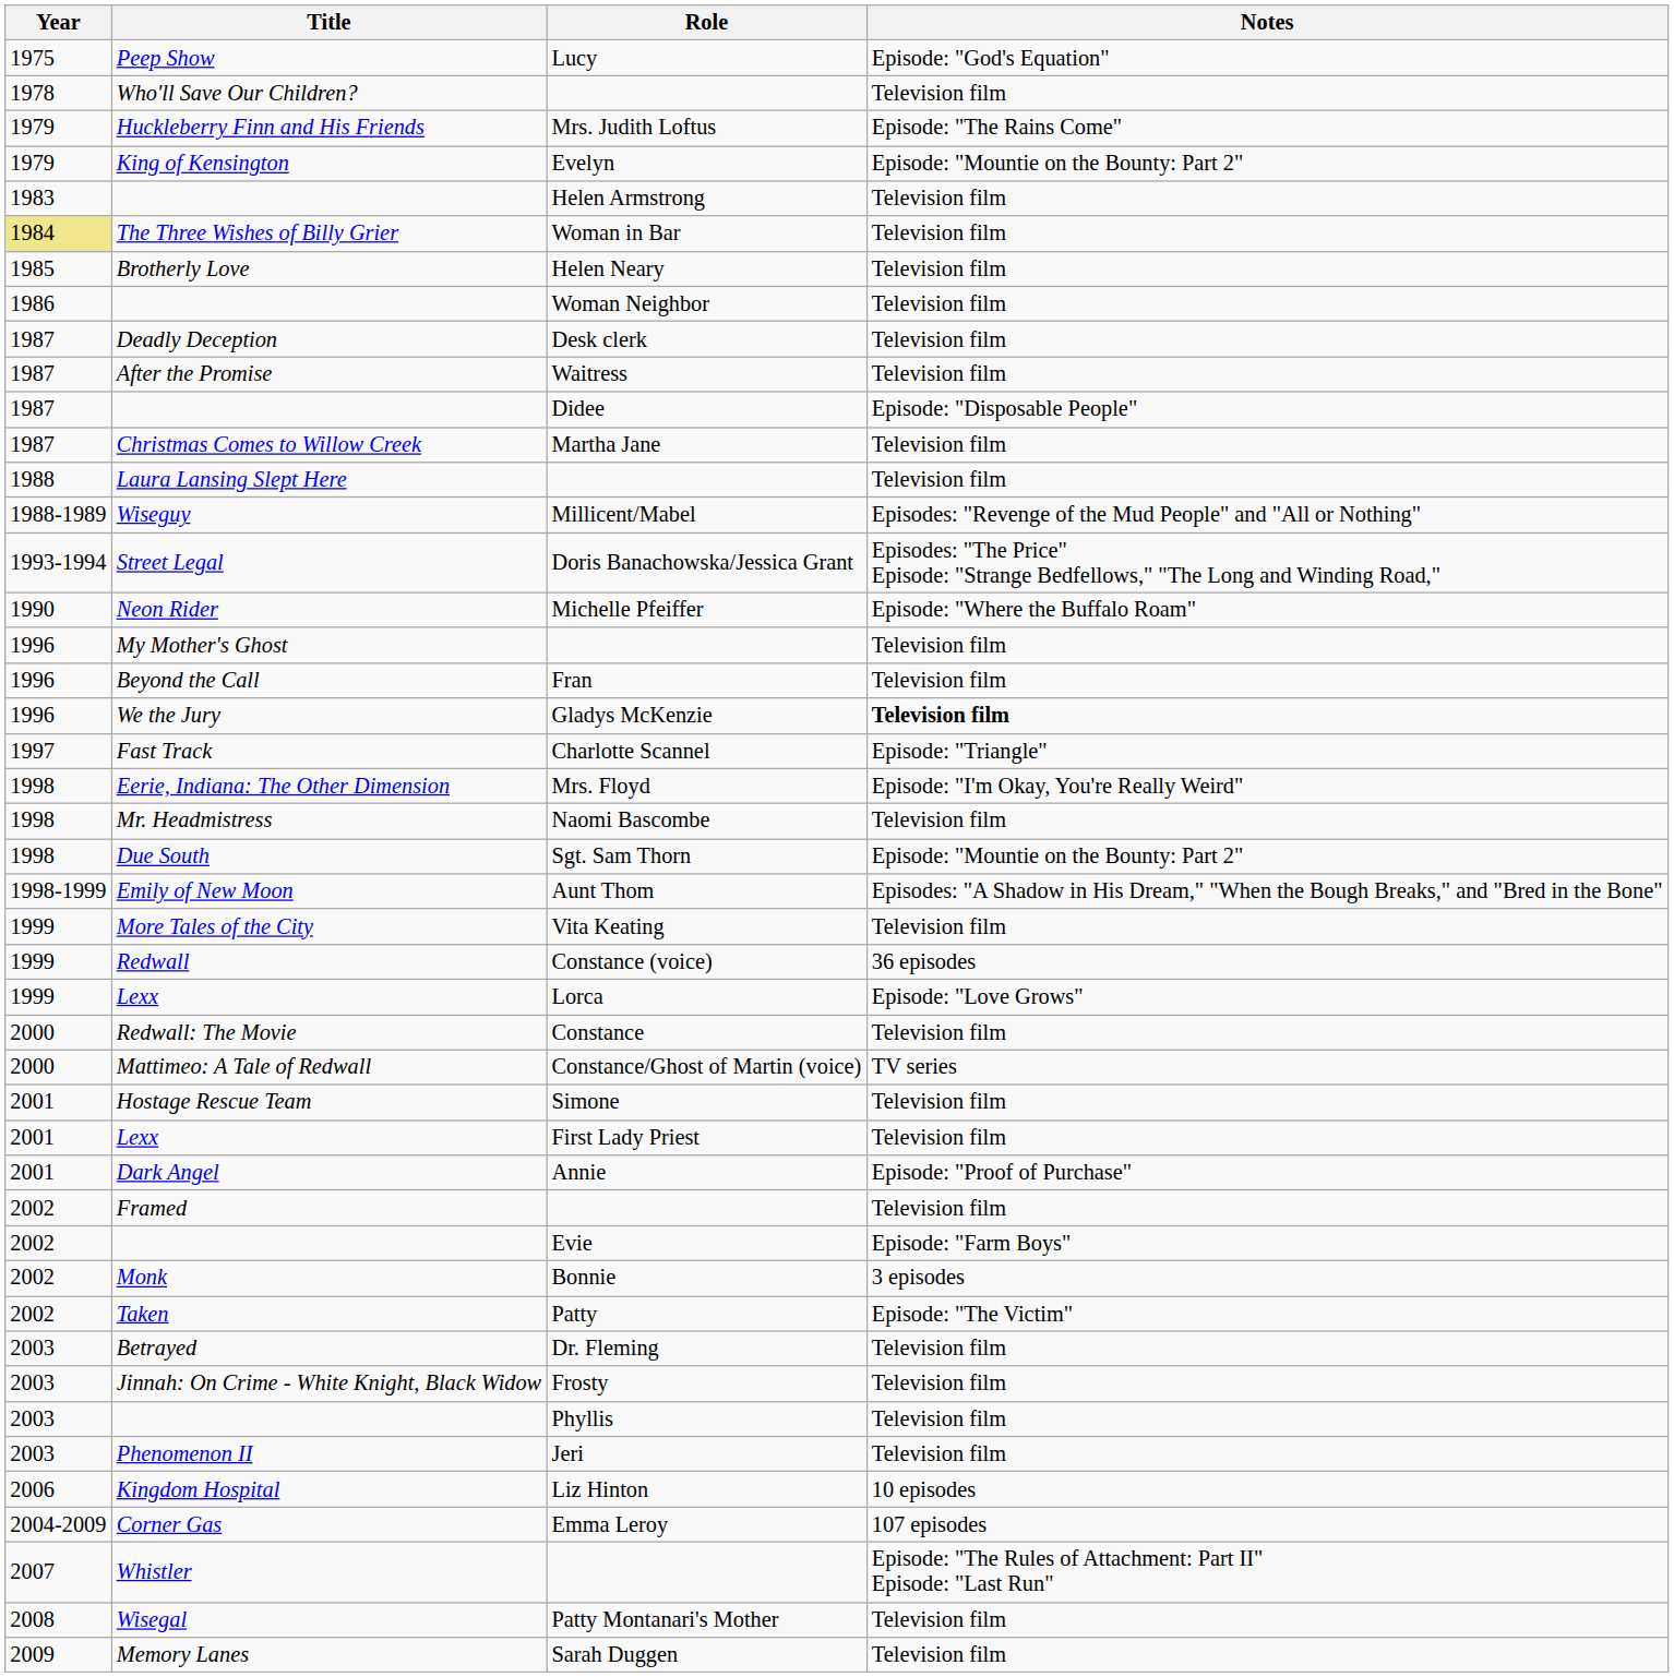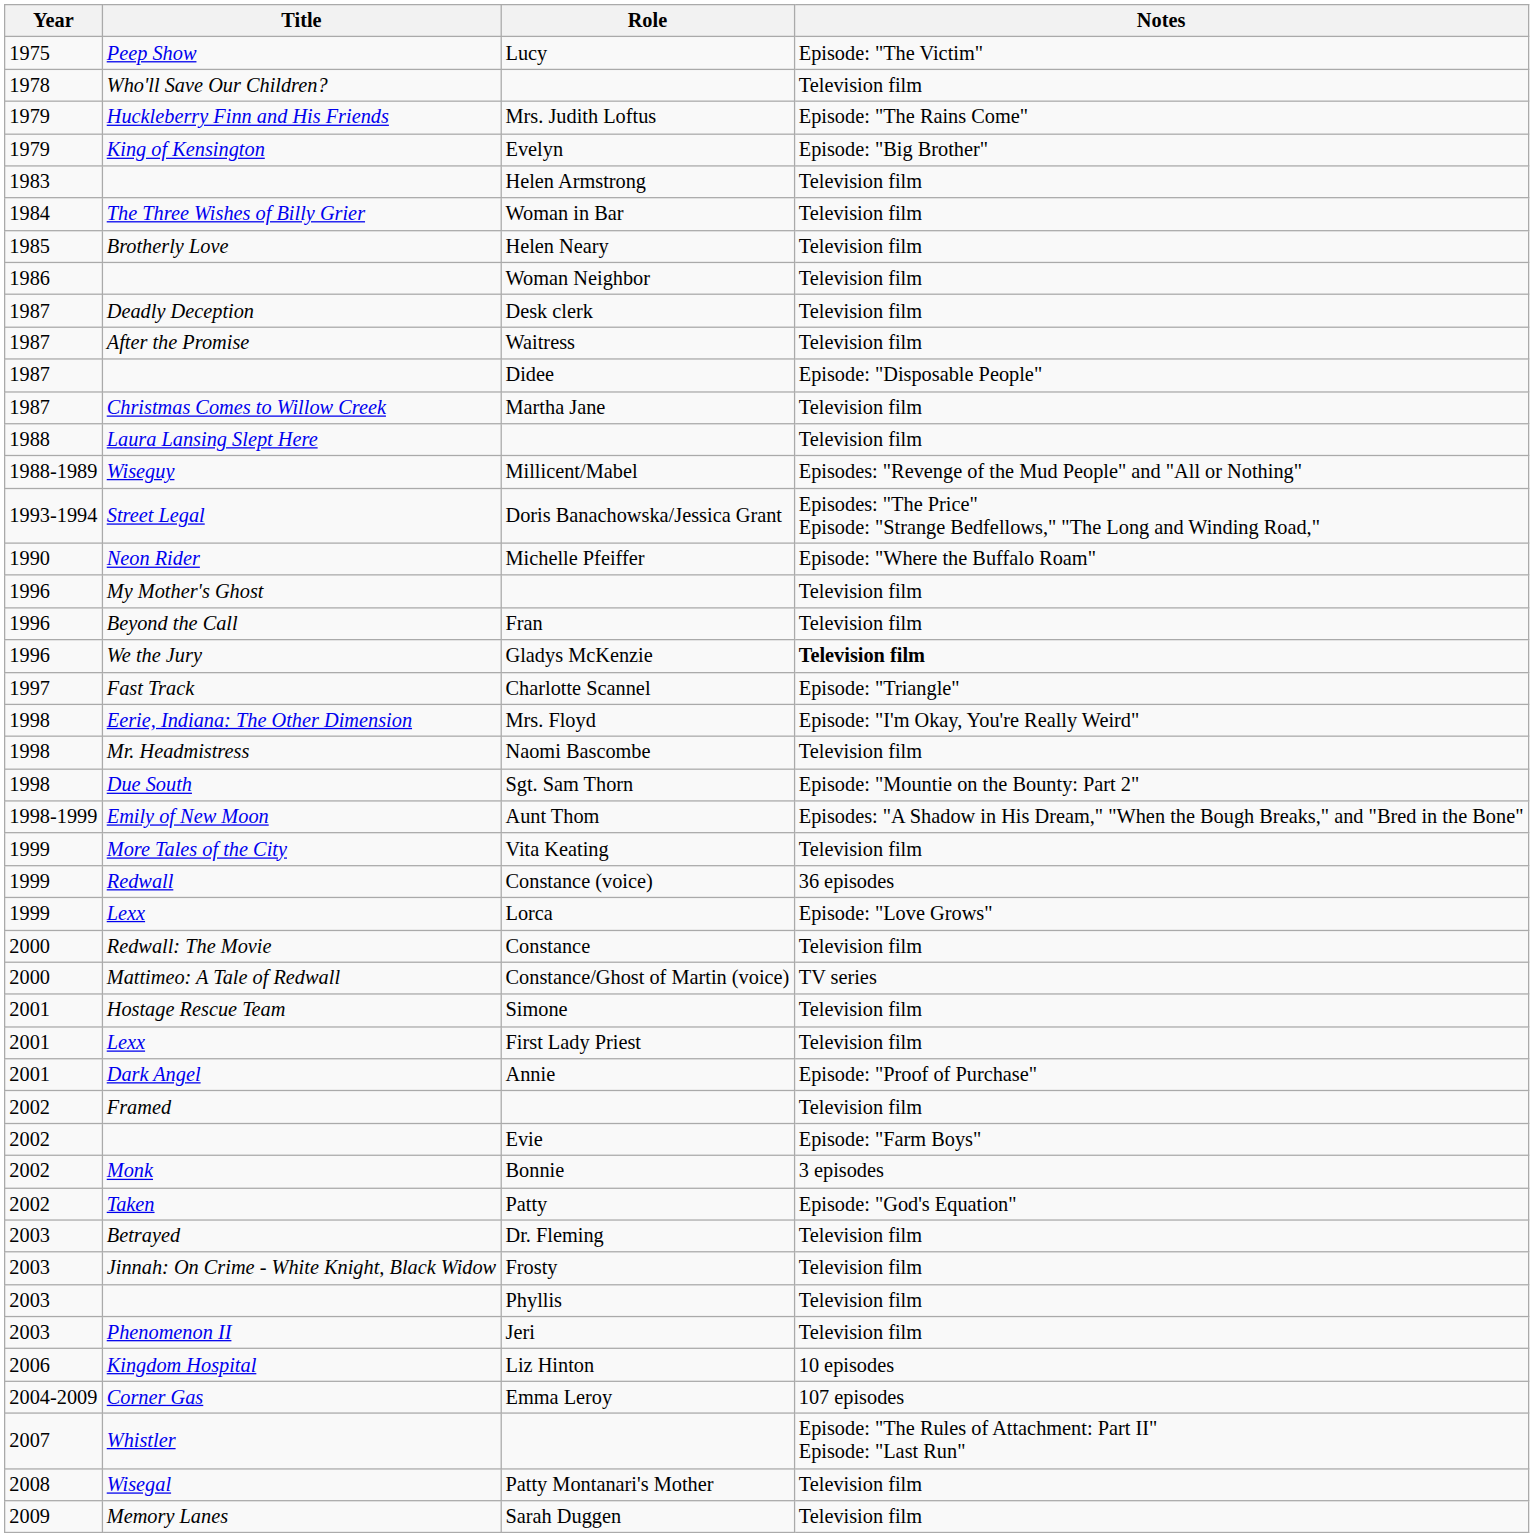 <table class="wikitable sortable">
 <tr>
 <th>Year</th>
 <th>Title</th>
 <th>Role</th>
 <th class="unsortable">Notes</th>
 </tr>
 <tr>
 <td>1975</td>
 <td><em><a href='#'>Peep Show</a></em></td>
 <td>Lucy</td>
-<td>Episode: "God's Equation"</td>
+<td>Episode: "The Victim"</td>
 </tr>
 <tr>
 <td>1978</td>
 <td><em>Who'll Save Our Children?</em></td>
 <td></td>
 <td>Television film</td>
 </tr>
 <tr>
 <td>1979</td>
 <td><em><a href='#'>Huckleberry Finn and His Friends</a></em></td>
 <td>Mrs. Judith Loftus</td>
 <td>Episode: "The Rains Come"</td>
 </tr>
 <tr>
 <td>1979</td>
 <td><em><a href='#'>King of Kensington</a></em></td>
 <td>Evelyn</td>
-<td>Episode: "Mountie on the Bounty: Part 2"</td>
+<td>Episode: "Big Brother"</td>
 </tr>
 <tr>
 <td>1983</td>
 <td><em></em></td>
 <td>Helen Armstrong</td>
 <td>Television film</td>
 </tr>
 <tr>
-<td style="background: khaki;">1984</td>
+<td>1984</td>
 <td data-sort-value="Three Wishes of Billy Grier, The"><em><a href='#'>The Three Wishes of Billy Grier</a></em></td>
 <td>Woman in Bar</td>
 <td>Television film</td>
 </tr>
 <tr>
 <td>1985</td>
 <td><em>Brotherly Love</em></td>
 <td>Helen Neary</td>
 <td>Television film</td>
 </tr>
 <tr>
 <td>1986</td>
 <td><em></em></td>
 <td>Woman Neighbor</td>
 <td>Television film</td>
 </tr>
 <tr>
 <td>1987</td>
 <td><em>Deadly Deception</em></td>
 <td>Desk clerk</td>
 <td>Television film</td>
 </tr>
 <tr>
 <td>1987</td>
 <td><em>After the Promise</em></td>
 <td>Waitress</td>
 <td>Television film</td>
 </tr>
 <tr>
 <td>1987</td>
 <td><em></em></td>
 <td>Didee</td>
 <td>Episode: "Disposable People"</td>
 </tr>
 <tr>
 <td>1987</td>
 <td><em><a href='#'>Christmas Comes to Willow Creek</a></em></td>
 <td>Martha Jane</td>
 <td>Television film</td>
 </tr>
 <tr>
 <td>1988</td>
 <td><em><a href='#'>Laura Lansing Slept Here</a></em></td>
 <td></td>
 <td>Television film</td>
 </tr>
 <tr>
 <td>1988-1989</td>
 <td><em><a href='#'>Wiseguy</a></em></td>
 <td>Millicent/Mabel</td>
 <td>Episodes: "Revenge of the Mud People" and "All or Nothing"</td>
 </tr>
 <tr>
 <td>1993-1994</td>
 <td><em><a href='#'>Street Legal</a></em></td>
 <td>Doris Banachowska/Jessica Grant</td>
 <td>Episodes: "The Price"<br>Episode: "Strange Bedfellows," "The Long and Winding Road,"</td>
 </tr>
 <tr>
 <td>1990</td>
 <td><em><a href='#'>Neon Rider</a></em></td>
 <td>Michelle Pfeiffer</td>
 <td>Episode: "Where the Buffalo Roam"</td>
 </tr>
 <tr>
 <td>1996</td>
 <td><em>My Mother's Ghost</em></td>
 <td></td>
 <td>Television film</td>
 </tr>
 <tr>
 <td>1996</td>
 <td><em>Beyond the Call</em></td>
 <td>Fran</td>
 <td>Television film</td>
 </tr>
 <tr>
 <td>1996</td>
 <td><em>We the Jury</em></td>
 <td>Gladys McKenzie</td>
 <td><strong>Television film</strong></td>
 </tr>
 <tr>
 <td>1997</td>
 <td><em>Fast Track</em></td>
 <td>Charlotte Scannel</td>
 <td>Episode: "Triangle"</td>
 </tr>
 <tr>
 <td>1998</td>
 <td><em><a href='#'>Eerie, Indiana: The Other Dimension</a></em></td>
 <td>Mrs. Floyd</td>
 <td>Episode: "I'm Okay, You're Really Weird"</td>
 </tr>
 <tr>
 <td>1998</td>
 <td><em>Mr. Headmistress</em></td>
 <td>Naomi Bascombe</td>
 <td>Television film</td>
 </tr>
 <tr>
 <td>1998</td>
 <td><em><a href='#'>Due South</a></em></td>
 <td>Sgt. Sam Thorn</td>
 <td>Episode: "Mountie on the Bounty: Part 2"</td>
 </tr>
 <tr>
 <td>1998-1999</td>
 <td><em><a href='#'>Emily of New Moon</a></em></td>
 <td>Aunt Thom</td>
 <td>Episodes: "A Shadow in His Dream," "When the Bough Breaks," and "Bred in the Bone"</td>
 </tr>
 <tr>
 <td>1999</td>
 <td><em><a href='#'>More Tales of the City</a></em></td>
 <td>Vita Keating</td>
 <td>Television film</td>
 </tr>
 <tr>
 <td>1999</td>
 <td><em><a href='#'>Redwall</a></em></td>
 <td>Constance (voice)</td>
 <td>36 episodes</td>
 </tr>
 <tr>
 <td>1999</td>
 <td><em><a href='#'>Lexx</a></em></td>
 <td>Lorca</td>
 <td>Episode: "Love Grows"</td>
 </tr>
 <tr>
 <td>2000</td>
 <td><em>Redwall: The Movie</em></td>
 <td>Constance</td>
 <td>Television film</td>
 </tr>
 <tr>
 <td>2000</td>
 <td><em>Mattimeo: A Tale of Redwall</em></td>
 <td>Constance/Ghost of Martin (voice)</td>
 <td>TV series</td>
 </tr>
 <tr>
 <td>2001</td>
 <td><em>Hostage Rescue Team</em></td>
 <td>Simone</td>
 <td>Television film</td>
 </tr>
 <tr>
 <td>2001</td>
 <td><em><a href='#'>Lexx</a></em></td>
 <td>First Lady Priest</td>
 <td>Television film</td>
 </tr>
 <tr>
 <td>2001</td>
 <td><em><a href='#'>Dark Angel</a></em></td>
 <td>Annie</td>
 <td>Episode: "Proof of Purchase"</td>
 </tr>
 <tr>
 <td>2002</td>
 <td><em>Framed</em></td>
 <td></td>
 <td>Television film</td>
 </tr>
 <tr>
 <td>2002</td>
 <td><em></em></td>
 <td>Evie</td>
 <td>Episode: "Farm Boys"</td>
 </tr>
 <tr>
 <td>2002</td>
 <td><em><a href='#'>Monk</a></em></td>
 <td>Bonnie</td>
 <td>3 episodes</td>
 </tr>
 <tr>
 <td>2002</td>
 <td><em><a href='#'>Taken</a></em></td>
 <td>Patty</td>
-<td>Episode: "The Victim"</td>
+<td>Episode: "God's Equation"</td>
 </tr>
 <tr>
 <td>2003</td>
 <td><em>Betrayed</em></td>
 <td>Dr. Fleming</td>
 <td>Television film</td>
 </tr>
 <tr>
 <td>2003</td>
 <td><em>Jinnah: On Crime - White Knight, Black Widow</em></td>
 <td>Frosty</td>
 <td>Television film</td>
 </tr>
 <tr>
 <td>2003</td>
 <td><em></em></td>
 <td>Phyllis</td>
 <td>Television film</td>
 </tr>
 <tr>
 <td>2003</td>
 <td><em><a href='#'>Phenomenon II</a></em></td>
 <td>Jeri</td>
 <td>Television film</td>
 </tr>
 <tr>
 <td>2006</td>
 <td><em><a href='#'>Kingdom Hospital</a></em></td>
 <td>Liz Hinton</td>
 <td>10 episodes</td>
 </tr>
 <tr>
 <td>2004-2009</td>
 <td><em><a href='#'>Corner Gas</a></em></td>
 <td>Emma Leroy</td>
 <td>107 episodes</td>
 </tr>
 <tr>
 <td>2007</td>
 <td><em><a href='#'>Whistler</a></em></td>
 <td></td>
 <td>Episode: "The Rules of Attachment: Part II"<br>Episode: "Last Run"</td>
 </tr>
 <tr>
 <td>2008</td>
 <td><em><a href='#'>Wisegal</a></em></td>
 <td>Patty Montanari's Mother</td>
 <td>Television film</td>
 </tr>
 <tr>
 <td>2009</td>
 <td><em>Memory Lanes</em></td>
 <td>Sarah Duggen</td>
 <td>Television film</td>
 </tr>
 </table>
